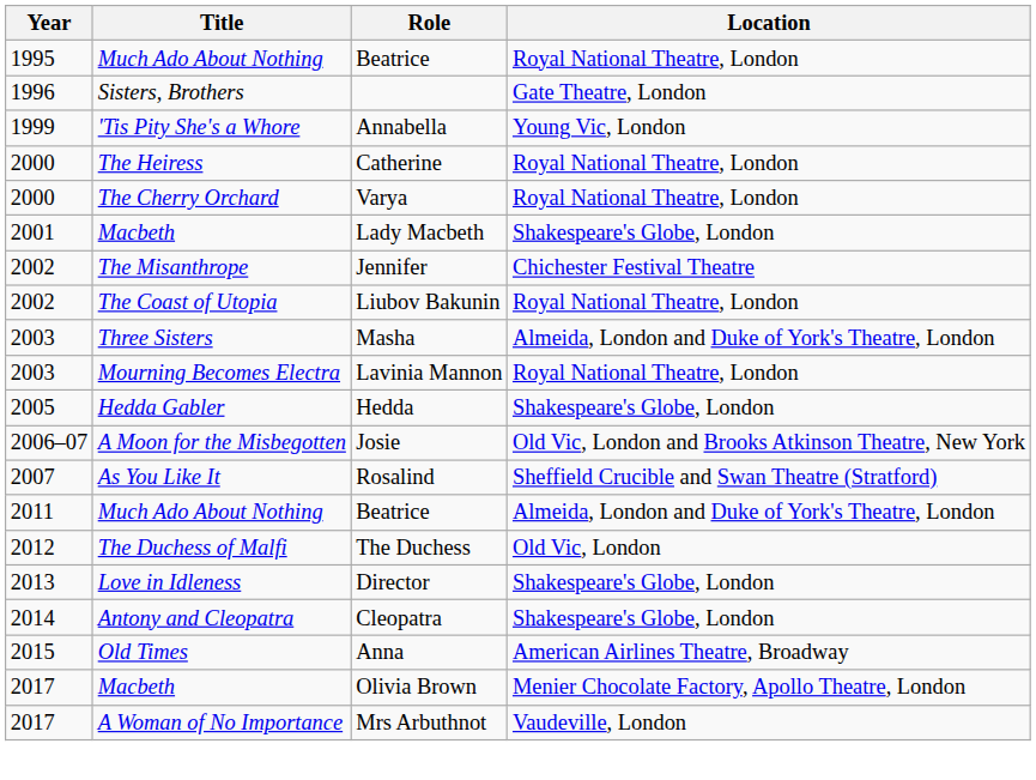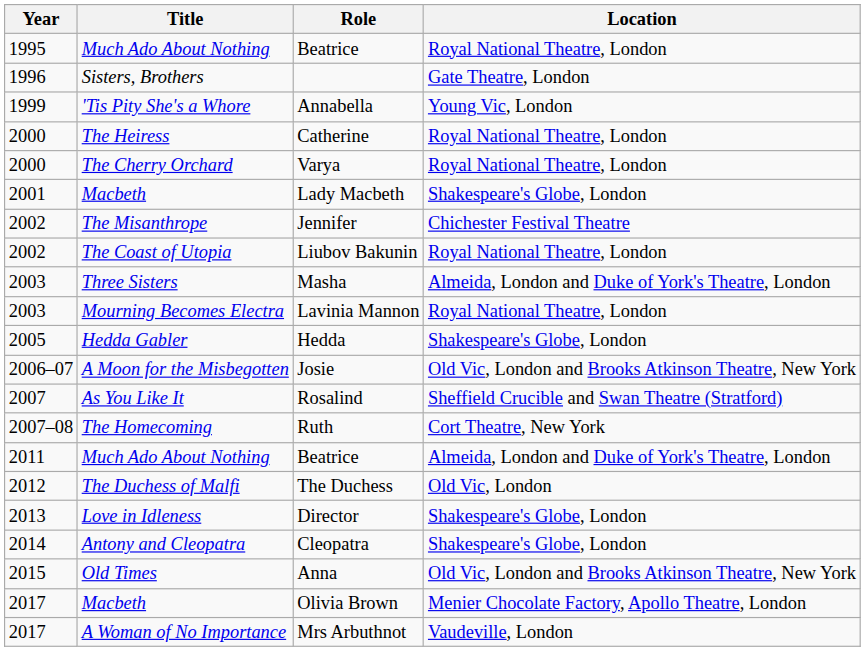 <table class="wikitable">
 <tr>
 <th>Year</th>
 <th>Title</th>
 <th>Role</th>
 <th>Location</th>
 </tr>
 <tr>
 <td>1995</td>
 <td><em><a href='#'>Much Ado About Nothing</a></em></td>
 <td>Beatrice</td>
 <td><a href='#'>Royal National Theatre</a>, London</td>
 </tr>
 <tr>
 <td>1996</td>
 <td><em>Sisters, Brothers</em></td>
 <td></td>
 <td><a href='#'>Gate Theatre</a>, London</td>
 </tr>
 <tr>
 <td>1999</td>
 <td><em><a href='#'>'Tis Pity She's a Whore</a></em></td>
 <td>Annabella</td>
 <td><a href='#'>Young Vic</a>, London</td>
 </tr>
 <tr>
 <td>2000</td>
 <td><em><a href='#'>The Heiress</a></em></td>
 <td>Catherine</td>
 <td><a href='#'>Royal National Theatre</a>, London</td>
 </tr>
 <tr>
 <td>2000</td>
 <td><em><a href='#'>The Cherry Orchard</a></em></td>
 <td>Varya</td>
 <td><a href='#'>Royal National Theatre</a>, London</td>
 </tr>
 <tr>
 <td>2001</td>
 <td><em><a href='#'>Macbeth</a></em></td>
 <td>Lady Macbeth</td>
 <td><a href='#'>Shakespeare's Globe</a>, London</td>
 </tr>
 <tr>
 <td>2002</td>
 <td><em><a href='#'>The Misanthrope</a></em></td>
 <td>Jennifer</td>
 <td><a href='#'>Chichester Festival Theatre</a></td>
 </tr>
 <tr>
 <td>2002</td>
 <td><em><a href='#'>The Coast of Utopia</a></em></td>
 <td>Liubov Bakunin</td>
 <td><a href='#'>Royal National Theatre</a>, London</td>
 </tr>
 <tr>
 <td>2003</td>
 <td><em><a href='#'>Three Sisters</a></em></td>
 <td>Masha</td>
 <td><a href='#'>Almeida</a>, London and <a href='#'>Duke of York's Theatre</a>, London</td>
 </tr>
 <tr>
 <td>2003</td>
 <td><em><a href='#'>Mourning Becomes Electra</a></em></td>
 <td>Lavinia Mannon</td>
 <td><a href='#'>Royal National Theatre</a>, London</td>
 </tr>
 <tr>
 <td>2005</td>
 <td><em><a href='#'>Hedda Gabler</a></em></td>
 <td>Hedda</td>
 <td><a href='#'>Shakespeare's Globe</a>, London</td>
 </tr>
 <tr>
 <td>2006–07</td>
 <td><em><a href='#'>A Moon for the Misbegotten</a></em></td>
 <td>Josie</td>
 <td><a href='#'>Old Vic</a>, London and <a href='#'>Brooks Atkinson Theatre</a>, New York</td>
 </tr>
 <tr>
 <td>2007</td>
 <td><em><a href='#'>As You Like It</a></em></td>
 <td>Rosalind</td>
 <td><a href='#'>Sheffield Crucible</a> and <a href='#'>Swan Theatre (Stratford)</a></td>
 </tr>
 <tr>
+<td>2007–08</td>
+<td><em><a href='#'>The Homecoming</a></em></td>
+<td>Ruth</td>
+<td><a href='#'>Cort Theatre</a>, New York</td>
+</tr>
+<tr>
 <td>2011</td>
 <td><em><a href='#'>Much Ado About Nothing</a></em></td>
 <td>Beatrice</td>
 <td><a href='#'>Almeida</a>, London and <a href='#'>Duke of York's Theatre</a>, London</td>
 </tr>
 <tr>
 <td>2012</td>
 <td><em><a href='#'>The Duchess of Malfi</a></em></td>
 <td>The Duchess</td>
 <td><a href='#'>Old Vic</a>, London</td>
 </tr>
 <tr>
 <td>2013</td>
 <td><em><a href='#'>Love in Idleness</a></em></td>
 <td>Director</td>
 <td><a href='#'>Shakespeare's Globe</a>, London</td>
 </tr>
 <tr>
 <td>2014</td>
 <td><em><a href='#'>Antony and Cleopatra</a></em></td>
 <td>Cleopatra</td>
 <td><a href='#'>Shakespeare's Globe</a>, London</td>
 </tr>
 <tr>
 <td>2015</td>
 <td><em><a href='#'>Old Times</a></em></td>
 <td>Anna</td>
-<td><a href='#'>American Airlines Theatre</a>, Broadway</td>
+<td><a href='#'>Old Vic</a>, London and <a href='#'>Brooks Atkinson Theatre</a>, New York</td>
 </tr>
 <tr>
 <td>2017</td>
 <td><em><a href='#'>Macbeth</a></em></td>
 <td>Olivia Brown</td>
 <td><a href='#'>Menier Chocolate Factory</a>, <a href='#'>Apollo Theatre</a>, London</td>
 </tr>
 <tr>
 <td>2017</td>
 <td><em><a href='#'>A Woman of No Importance</a></em></td>
 <td>Mrs Arbuthnot</td>
 <td><a href='#'>Vaudeville</a>, London</td>
 </tr>
 </table>
